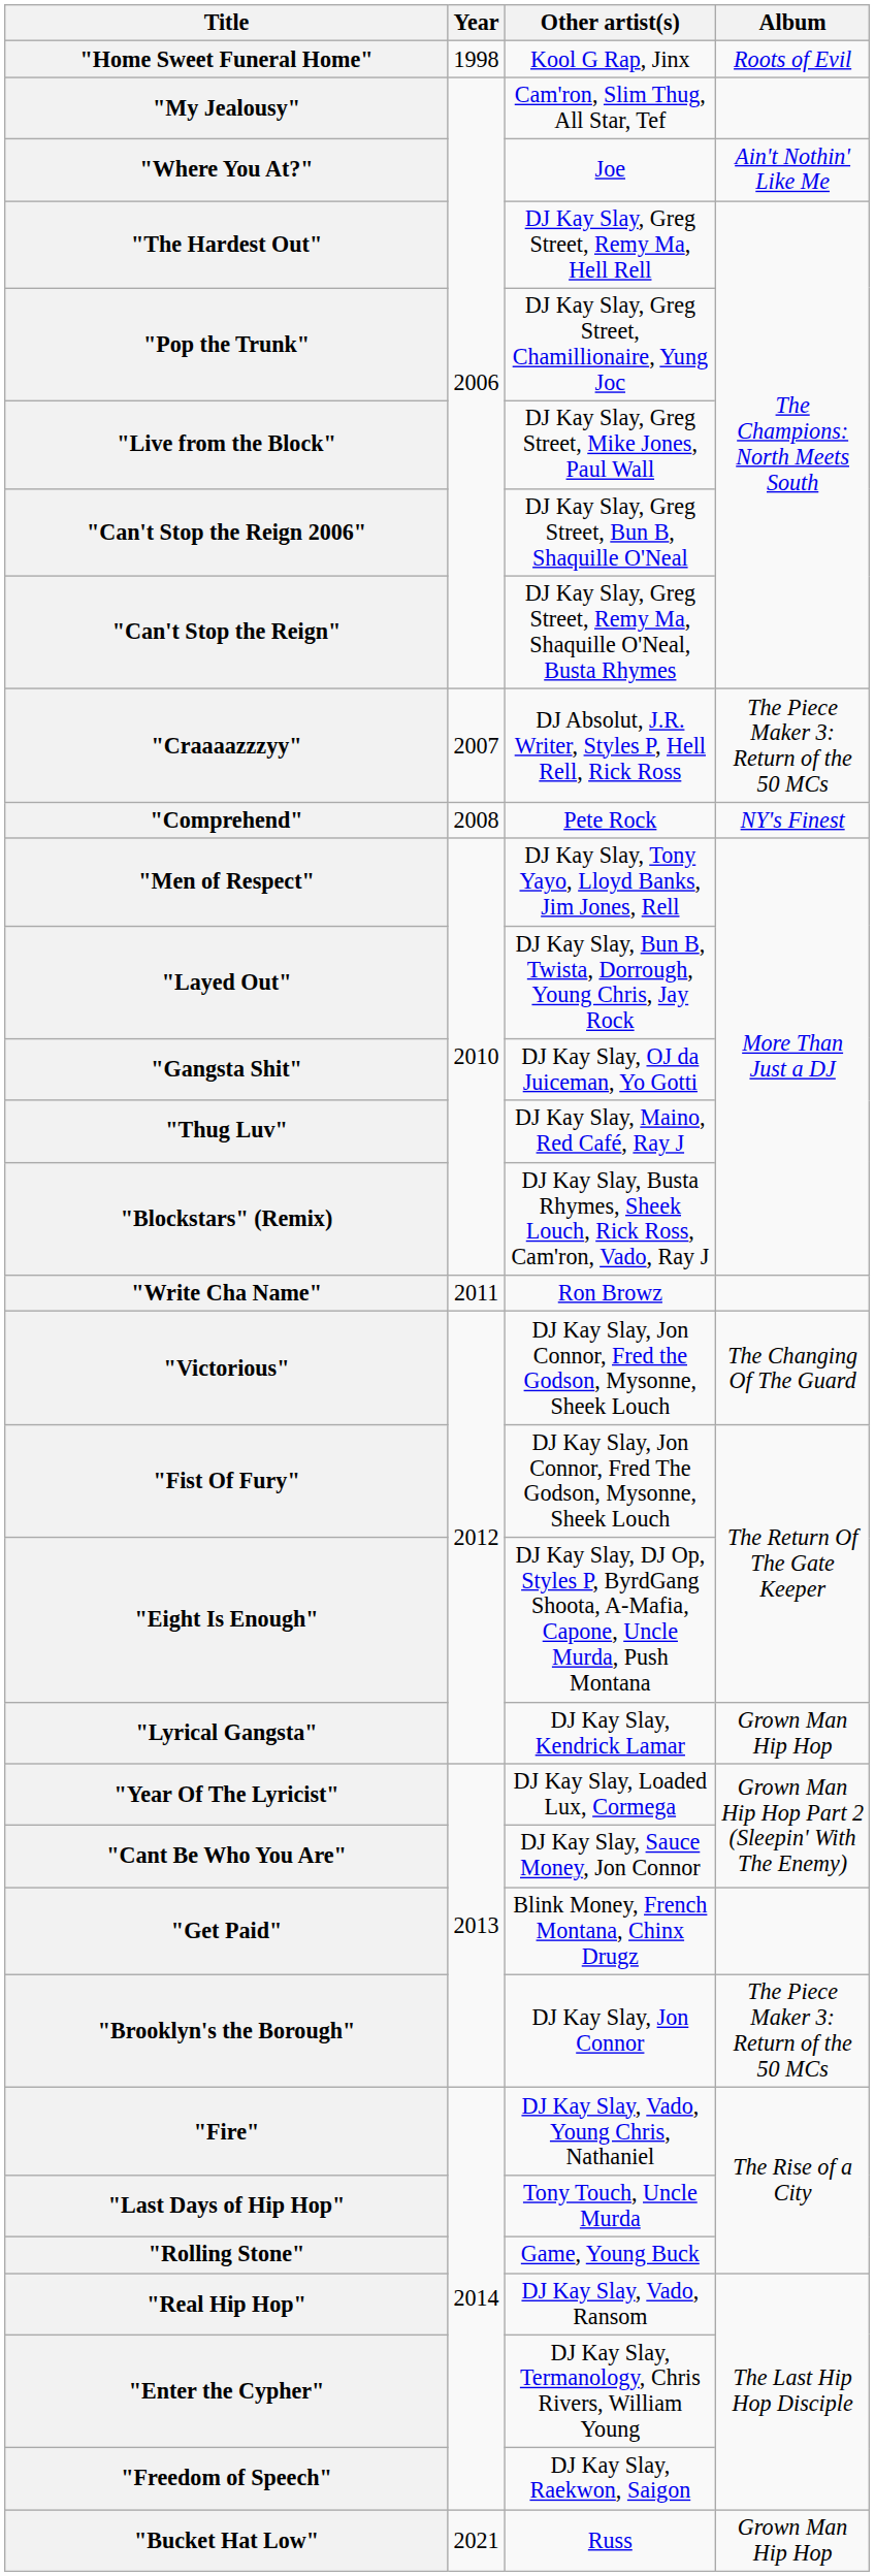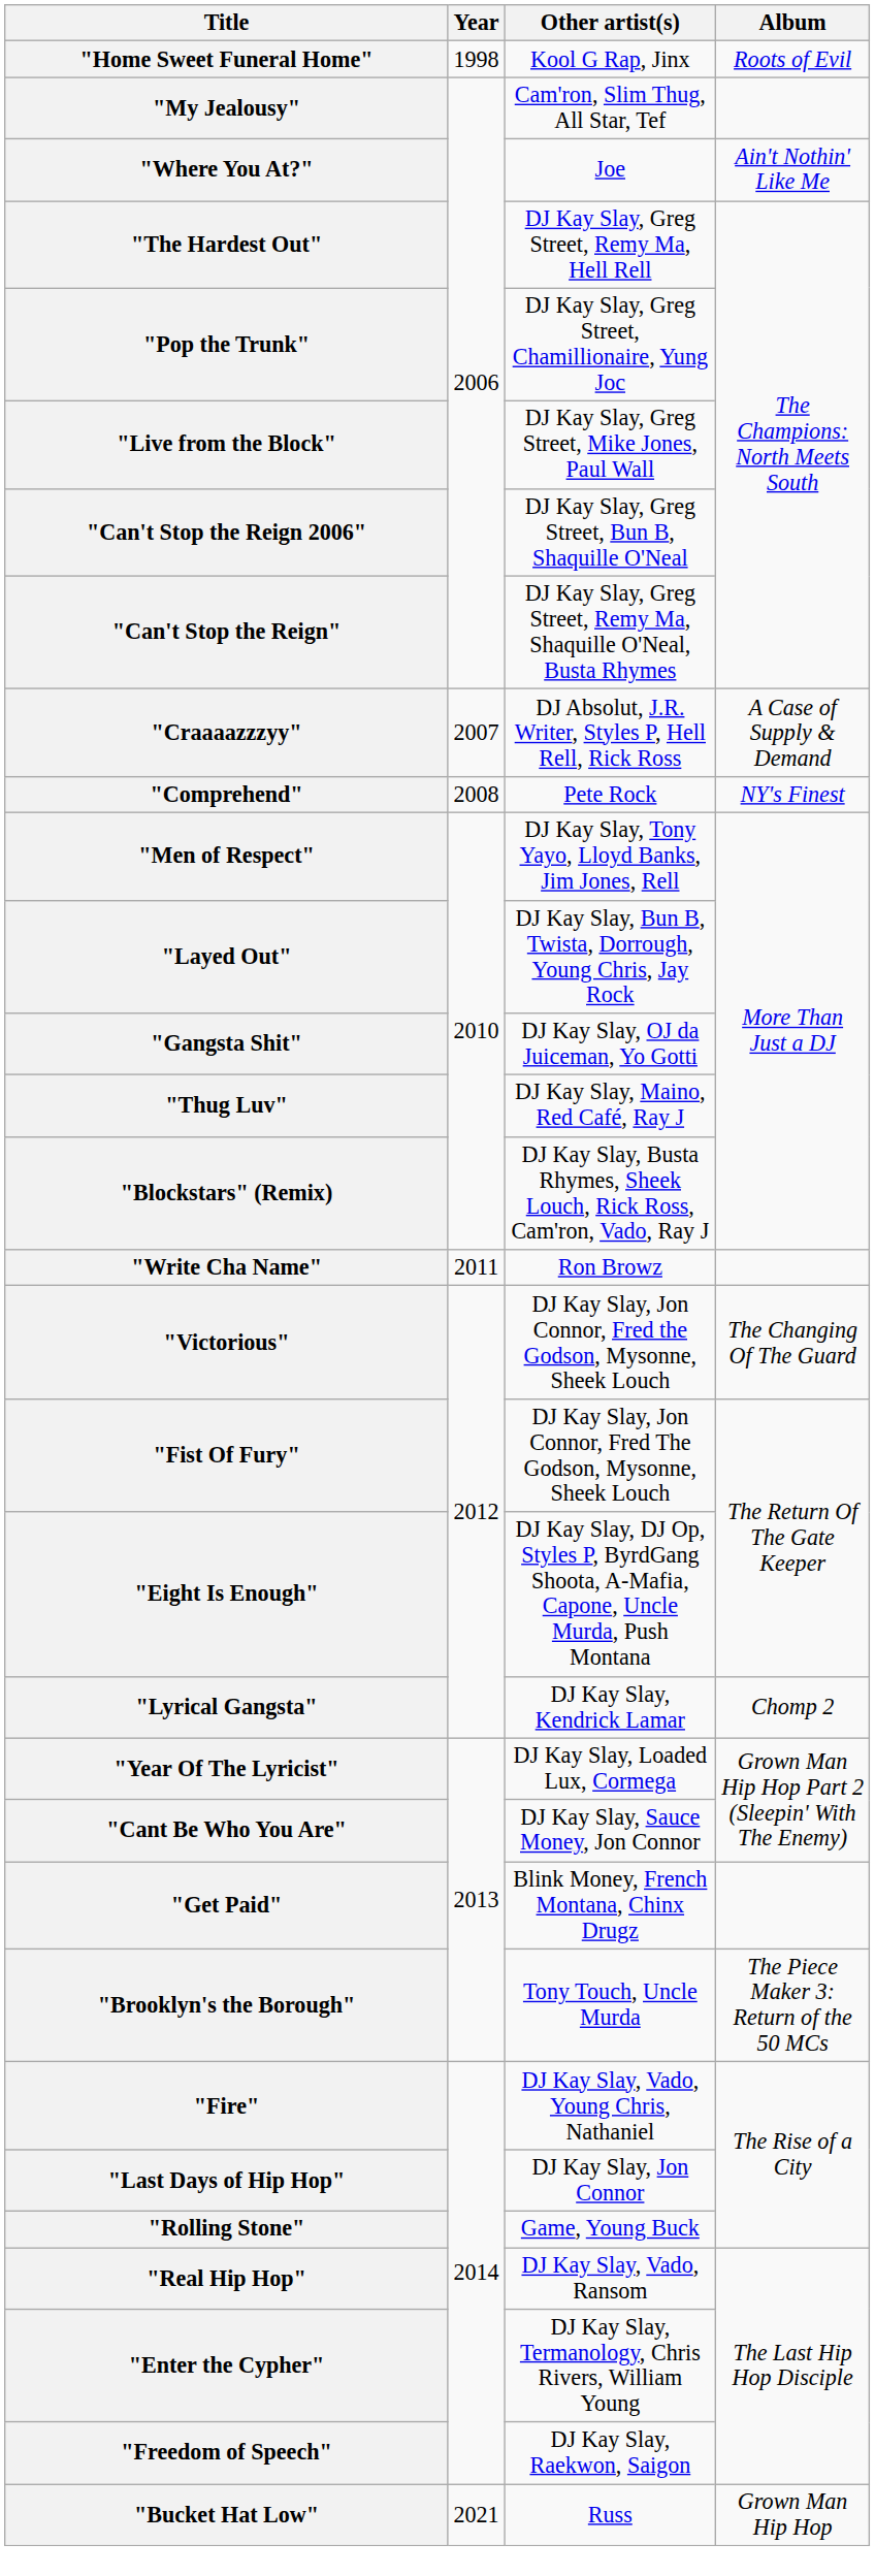 <table class="wikitable plainrowheaders" style="text-align:center;">
 <tr>
 <th scope="col" style="width:19em;">Title</th>
 <th scope="col">Year</th>
 <th scope="col">Other artist(s)</th>
 <th scope="col">Album</th>
 </tr>
 <tr>
 <th scope="row">"Home Sweet Funeral Home"</th>
 <td>1998</td>
 <td><a href='#'>Kool G Rap</a>, Jinx</td>
 <td><em><a href='#'>Roots of Evil</a></em></td>
 </tr>
 <tr>
 <th scope="row">"My Jealousy"</th>
 <td rowspan="7">2006</td>
 <td><a href='#'>Cam'ron</a>, <a href='#'>Slim Thug</a>, All Star, Tef</td>
 <td></td>
 </tr>
 <tr>
 <th scope="row">"Where You At?"</th>
 <td><a href='#'>Joe</a></td>
 <td><em><a href='#'>Ain't Nothin' Like Me</a></em></td>
 </tr>
 <tr>
 <th scope="row">"The Hardest Out"</th>
 <td><a href='#'>DJ Kay Slay</a>, Greg Street, <a href='#'>Remy Ma</a>, <a href='#'>Hell Rell</a></td>
 <td rowspan="5"><em><a href='#'>The Champions: North Meets South</a></em></td>
 </tr>
 <tr>
 <th scope="row">"Pop the Trunk"</th>
 <td>DJ Kay Slay, Greg Street, <a href='#'>Chamillionaire</a>, <a href='#'>Yung Joc</a></td>
 </tr>
 <tr>
 <th scope="row">"Live from the Block"</th>
 <td>DJ Kay Slay, Greg Street, <a href='#'>Mike Jones</a>, <a href='#'>Paul Wall</a></td>
 </tr>
 <tr>
 <th scope="row">"Can't Stop the Reign 2006"</th>
 <td>DJ Kay Slay, Greg Street, <a href='#'>Bun B</a>, <a href='#'>Shaquille O'Neal</a></td>
 </tr>
 <tr>
 <th scope="row">"Can't Stop the Reign"</th>
 <td>DJ Kay Slay, Greg Street, <a href='#'>Remy Ma</a>, Shaquille O'Neal, <a href='#'>Busta Rhymes</a></td>
 </tr>
 <tr>
 <th scope="row">"Craaaazzzyy"</th>
 <td>2007</td>
 <td>DJ Absolut, <a href='#'>J.R. Writer</a>, <a href='#'>Styles P</a>, <a href='#'>Hell Rell</a>, <a href='#'>Rick Ross</a></td>
-<td><em>The Piece Maker 3: Return of the 50 MCs</em></td>
+<td><em>A Case of Supply & Demand</em></td>
 </tr>
 <tr>
 <th scope="row">"Comprehend"</th>
 <td>2008</td>
 <td><a href='#'>Pete Rock</a></td>
 <td><em><a href='#'>NY's Finest</a></em></td>
 </tr>
 <tr>
 <th scope="row">"Men of Respect"</th>
 <td rowspan="5">2010</td>
 <td>DJ Kay Slay, <a href='#'>Tony Yayo</a>, <a href='#'>Lloyd Banks</a>, <a href='#'>Jim Jones</a>, <a href='#'>Rell</a></td>
 <td rowspan="5"><em><a href='#'>More Than Just a DJ</a></em></td>
 </tr>
 <tr>
 <th scope="row">"Layed Out"</th>
 <td>DJ Kay Slay, <a href='#'>Bun B</a>, <a href='#'>Twista</a>, <a href='#'>Dorrough</a>, <a href='#'>Young Chris</a>, <a href='#'>Jay Rock</a></td>
 </tr>
 <tr>
 <th scope="row">"Gangsta Shit"</th>
 <td>DJ Kay Slay, <a href='#'>OJ da Juiceman</a>, <a href='#'>Yo Gotti</a></td>
 </tr>
 <tr>
 <th scope="row">"Thug Luv"</th>
 <td>DJ Kay Slay, <a href='#'>Maino</a>, <a href='#'>Red Café</a>, <a href='#'>Ray J</a></td>
 </tr>
 <tr>
 <th scope="row">"Blockstars" (Remix)</th>
 <td>DJ Kay Slay, Busta Rhymes, <a href='#'>Sheek Louch</a>, <a href='#'>Rick Ross</a>, Cam'ron, <a href='#'>Vado</a>, Ray J</td>
 </tr>
 <tr>
 <th scope="row">"Write Cha Name"</th>
 <td>2011</td>
 <td><a href='#'>Ron Browz</a></td>
 <td></td>
 </tr>
 <tr>
 <th scope="row">"Victorious"</th>
 <td rowspan="4">2012</td>
 <td>DJ Kay Slay, Jon Connor, <a href='#'>Fred the Godson</a>, Mysonne, Sheek Louch</td>
 <td><em>The Changing Of The Guard</em></td>
 </tr>
 <tr>
 <th scope="row">"Fist Of Fury"</th>
 <td>DJ Kay Slay, Jon Connor, Fred The Godson, Mysonne, Sheek Louch</td>
 <td rowspan="2"><em>The Return Of The Gate Keeper</em></td>
 </tr>
 <tr>
 <th scope="row">"Eight Is Enough"</th>
 <td>DJ Kay Slay, DJ Op, <a href='#'>Styles P</a>, ByrdGang Shoota, A-Mafia, <a href='#'>Capone</a>, <a href='#'>Uncle Murda</a>, Push Montana</td>
 </tr>
 <tr>
 <th scope="row">"Lyrical Gangsta"</th>
 <td>DJ Kay Slay, <a href='#'>Kendrick Lamar</a></td>
-<td><em>Grown Man Hip Hop</em></td>
+<td><em>Chomp 2</em></td>
 </tr>
 <tr>
 <th scope="row">"Year Of The Lyricist"</th>
 <td rowspan="4">2013</td>
 <td>DJ Kay Slay, Loaded Lux, <a href='#'>Cormega</a></td>
 <td rowspan="2"><em>Grown Man Hip Hop Part 2 (Sleepin' With The Enemy)</em></td>
 </tr>
 <tr>
 <th scope="row">"Cant Be Who You Are"</th>
 <td>DJ Kay Slay, <a href='#'>Sauce Money</a>, Jon Connor</td>
 </tr>
 <tr>
 <th scope="row">"Get Paid"</th>
 <td>Blink Money, <a href='#'>French Montana</a>, <a href='#'>Chinx Drugz</a></td>
 <td></td>
 </tr>
 <tr>
 <th scope="row">"Brooklyn's the Borough"</th>
-<td>DJ Kay Slay, <a href='#'>Jon Connor</a></td>
+<td><a href='#'>Tony Touch</a>, <a href='#'>Uncle Murda</a></td>
 <td><em>The Piece Maker 3: Return of the 50 MCs</em></td>
 </tr>
 <tr>
 <th scope="row">"Fire"</th>
 <td rowspan=6>2014</td>
 <td><a href='#'>DJ Kay Slay</a>, <a href='#'>Vado</a>, <a href='#'>Young Chris</a>, Nathaniel</td>
 <td rowspan=3><em>The Rise of a City</em></td>
 </tr>
 <tr>
 <th scope="row">"Last Days of Hip Hop"</th>
-<td><a href='#'>Tony Touch</a>, <a href='#'>Uncle Murda</a></td>
+<td>DJ Kay Slay, <a href='#'>Jon Connor</a></td>
 </tr>
 <tr>
 <th scope="row">"Rolling Stone"</th>
 <td><a href='#'>Game</a>, <a href='#'>Young Buck</a></td>
 </tr>
 <tr>
 <th scope="row">"Real Hip Hop"</th>
 <td><a href='#'>DJ Kay Slay</a>, <a href='#'>Vado</a>, Ransom</td>
 <td rowspan=3><em>The Last Hip Hop Disciple</em></td>
 </tr>
 <tr>
 <th scope="row">"Enter the Cypher" </th>
 <td>DJ Kay Slay, <a href='#'>Termanology</a>, Chris Rivers, William Young</td>
 </tr>
 <tr>
 <th scope="row">"Freedom of Speech"</th>
 <td>DJ Kay Slay, <a href='#'>Raekwon</a>, <a href='#'>Saigon</a></td>
 </tr>
 <tr>
 <th scope="row">"Bucket Hat Low"</th>
 <td>2021</td>
 <td><a href='#'>Russ</a></td>
 <td><em>Grown Man Hip Hop</em></td>
 </tr>
 </table>
